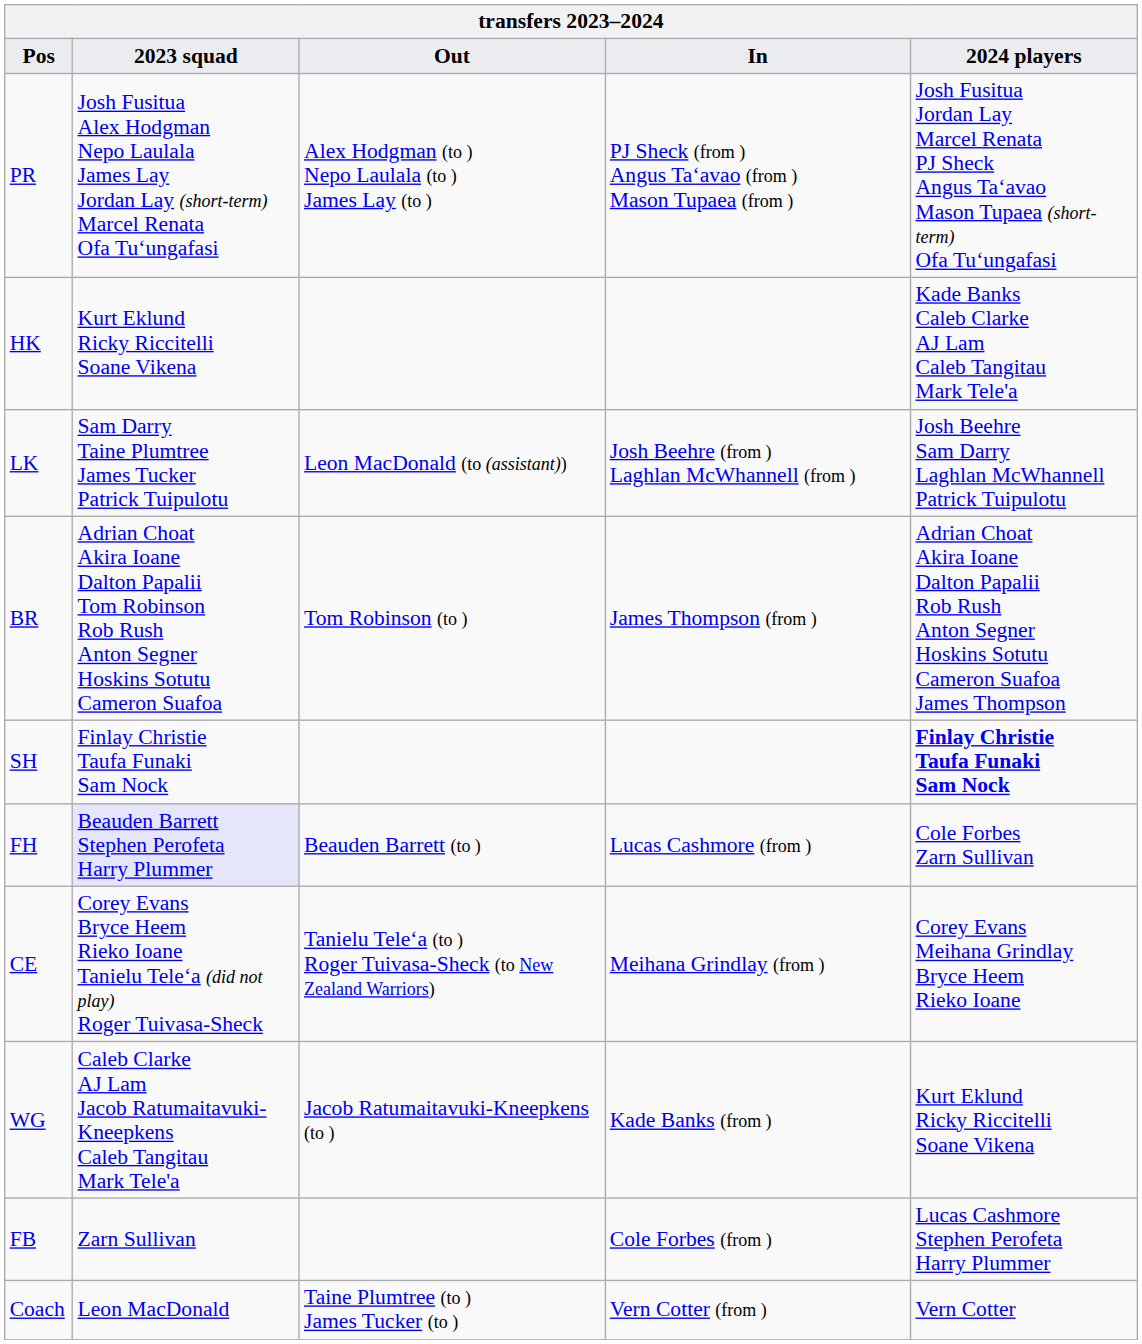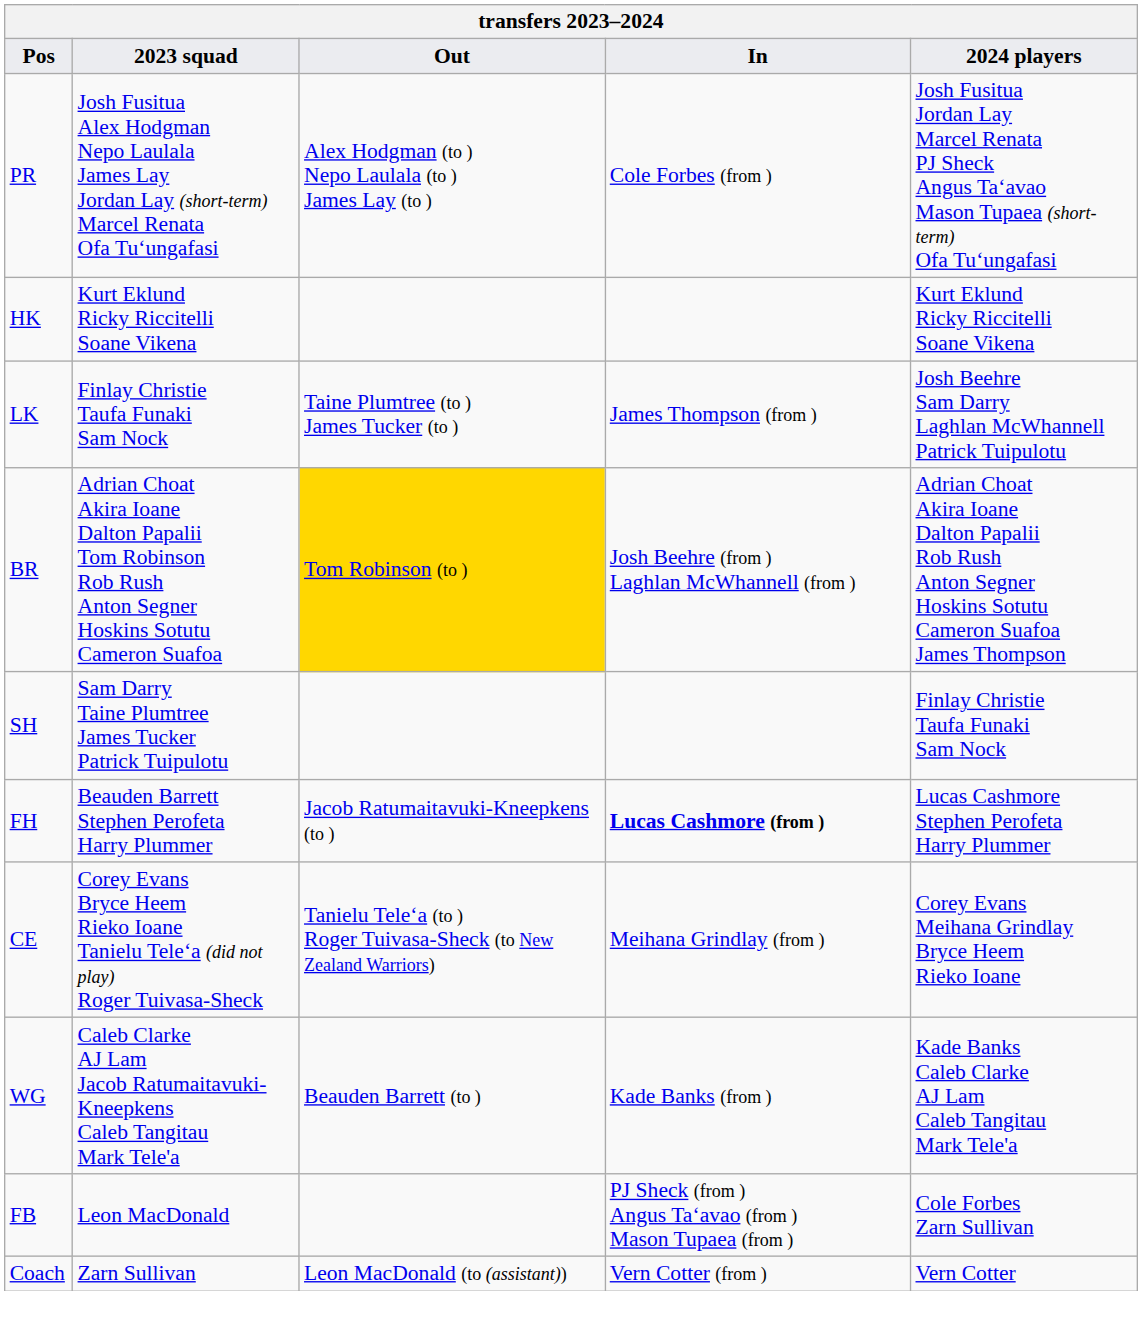 <table class="wikitable" style="text-align: left; width:95%">
 <tr>
 <th colspan="100%"> transfers 2023–2024</th>
 </tr>
 <tr>
 <th style="background:#ebecf0; width:6%;">Pos</th>
 <th style="background:#ebecf0; width:20%;">2023 squad</th>
 <th style="background:#ebecf0; width:27%;">Out</th>
 <th style="background:#ebecf0; width:27%;">In</th>
 <th style="background:#ebecf0; width:20%;">2024 players</th>
 </tr>
 <tr>
 <td><a href='#'>PR</a></td>
 <td> <a href='#'>Josh Fusitua</a> <br> <a href='#'>Alex Hodgman</a> <br> <a href='#'>Nepo Laulala</a> <br> <a href='#'>James Lay</a> <br> <a href='#'>Jordan Lay</a> <small><em>(short-term)</em></small> <br> <a href='#'>Marcel Renata</a> <br> <a href='#'>Ofa Tuʻungafasi</a></td>
 <td>  <a href='#'>Alex Hodgman</a> <small>(to )</small> <br>  <a href='#'>Nepo Laulala</a> <small>(to )</small> <br>  <a href='#'>James Lay</a> <small>(to )</small></td>
-<td>  <a href='#'>PJ Sheck</a> <small>(from )</small> <br>  <a href='#'>Angus Taʻavao</a> <small>(from )</small> <br>  <a href='#'>Mason Tupaea</a> <small>(from )</small></td>
+<td>  <a href='#'>Cole Forbes</a> <small>(from )</small></td>
 <td> <a href='#'>Josh Fusitua</a> <br> <a href='#'>Jordan Lay</a> <br> <a href='#'>Marcel Renata</a> <br> <a href='#'>PJ Sheck</a> <br> <a href='#'>Angus Taʻavao</a> <br> <a href='#'>Mason Tupaea</a> <small><em>(short-term)</em></small> <br> <a href='#'>Ofa Tuʻungafasi</a></td>
 </tr>
 <tr>
 <td><a href='#'>HK</a></td>
 <td> <a href='#'>Kurt Eklund</a> <br> <a href='#'>Ricky Riccitelli</a> <br> <a href='#'>Soane Vikena</a></td>
 <td></td>
 <td></td>
-<td> <a href='#'>Kade Banks</a> <br> <a href='#'>Caleb Clarke</a> <br> <a href='#'>AJ Lam</a> <br> <a href='#'>Caleb Tangitau</a> <br> <a href='#'>Mark Tele'a</a></td>
+<td> <a href='#'>Kurt Eklund</a> <br> <a href='#'>Ricky Riccitelli</a> <br> <a href='#'>Soane Vikena</a></td>
 </tr>
 <tr>
 <td><a href='#'>LK</a></td>
-<td> <a href='#'>Sam Darry</a> <br> <a href='#'>Taine Plumtree</a> <br> <a href='#'>James Tucker</a> <br> <a href='#'>Patrick Tuipulotu</a></td>
-<td>  <a href='#'>Leon MacDonald</a> <small>(to  <em>(assistant)</em>)</small></td>
-<td>  <a href='#'>Josh Beehre</a> <small>(from )</small> <br>  <a href='#'>Laghlan McWhannell</a> <small>(from )</small></td>
+<td> <a href='#'>Finlay Christie</a> <br><a href='#'>Taufa Funaki</a> <br> <a href='#'>Sam Nock</a></td>
+<td>  <a href='#'>Taine Plumtree</a> <small>(to )</small> <br>  <a href='#'>James Tucker</a> <small>(to )</small></td>
+<td>  <a href='#'>James Thompson</a> <small>(from )</small></td>
 <td> <a href='#'>Josh Beehre</a> <br> <a href='#'>Sam Darry</a> <br> <a href='#'>Laghlan McWhannell</a><br> <a href='#'>Patrick Tuipulotu</a></td>
 </tr>
 <tr>
 <td><a href='#'>BR</a></td>
 <td> <a href='#'>Adrian Choat</a> <br> <a href='#'>Akira Ioane</a> <br> <a href='#'>Dalton Papalii</a> <br> <a href='#'>Tom Robinson</a> <br> <a href='#'>Rob Rush</a> <br> <a href='#'>Anton Segner</a> <br> <a href='#'>Hoskins Sotutu</a> <br> <a href='#'>Cameron Suafoa</a></td>
-<td>  <a href='#'>Tom Robinson</a> <small>(to )</small></td>
-<td>  <a href='#'>James Thompson</a> <small>(from )</small></td>
+<td style="background: gold;">  <a href='#'>Tom Robinson</a> <small>(to )</small></td>
+<td>  <a href='#'>Josh Beehre</a> <small>(from )</small> <br>  <a href='#'>Laghlan McWhannell</a> <small>(from )</small></td>
 <td> <a href='#'>Adrian Choat</a> <br> <a href='#'>Akira Ioane</a> <br> <a href='#'>Dalton Papalii</a> <br> <a href='#'>Rob Rush</a> <br> <a href='#'>Anton Segner</a> <br> <a href='#'>Hoskins Sotutu</a> <br> <a href='#'>Cameron Suafoa</a> <br> <a href='#'>James Thompson</a></td>
 </tr>
 <tr>
 <td><a href='#'>SH</a></td>
-<td> <a href='#'>Finlay Christie</a> <br><a href='#'>Taufa Funaki</a> <br> <a href='#'>Sam Nock</a></td>
+<td> <a href='#'>Sam Darry</a> <br> <a href='#'>Taine Plumtree</a> <br> <a href='#'>James Tucker</a> <br> <a href='#'>Patrick Tuipulotu</a></td>
 <td></td>
 <td></td>
-<td><strong> <a href='#'>Finlay Christie</a> <br> <a href='#'>Taufa Funaki</a> <br> <a href='#'>Sam Nock</a></strong></td>
+<td> <a href='#'>Finlay Christie</a> <br> <a href='#'>Taufa Funaki</a> <br> <a href='#'>Sam Nock</a></td>
 </tr>
 <tr>
 <td><a href='#'>FH</a></td>
-<td style="background: lavender;"> <a href='#'>Beauden Barrett</a> <br> <a href='#'>Stephen Perofeta</a> <br> <a href='#'>Harry Plummer</a></td>
-<td>  <a href='#'>Beauden Barrett</a> <small>(to )</small></td>
-<td>  <a href='#'>Lucas Cashmore</a> <small>(from )</small></td>
-<td> <a href='#'>Cole Forbes</a> <br> <a href='#'>Zarn Sullivan</a></td>
+<td> <a href='#'>Beauden Barrett</a> <br> <a href='#'>Stephen Perofeta</a> <br> <a href='#'>Harry Plummer</a></td>
+<td>  <a href='#'>Jacob Ratumaitavuki-Kneepkens</a> <small>(to )</small></td>
+<td><strong>  <a href='#'>Lucas Cashmore</a> <small>(from )</small></strong></td>
+<td> <a href='#'>Lucas Cashmore</a> <br> <a href='#'>Stephen Perofeta</a> <br> <a href='#'>Harry Plummer</a></td>
 </tr>
 <tr>
 <td><a href='#'>CE</a></td>
 <td> <a href='#'>Corey Evans</a> <br> <a href='#'>Bryce Heem</a> <br> <a href='#'>Rieko Ioane</a> <br> <a href='#'>Tanielu Teleʻa</a> <small><em>(did not play)</em></small> <br> <a href='#'>Roger Tuivasa-Sheck</a></td>
 <td>  <a href='#'>Tanielu Teleʻa</a> <small>(to )</small> <br>  <a href='#'>Roger Tuivasa-Sheck</a> <small>(to <a href='#'>New Zealand Warriors</a>)</small></td>
 <td>  <a href='#'>Meihana Grindlay</a> <small>(from )</small></td>
 <td> <a href='#'>Corey Evans</a> <br> <a href='#'>Meihana Grindlay</a> <br> <a href='#'>Bryce Heem</a> <br> <a href='#'>Rieko Ioane</a> <br></td>
 </tr>
 <tr>
 <td><a href='#'>WG</a></td>
 <td> <a href='#'>Caleb Clarke</a> <br> <a href='#'>AJ Lam</a> <br> <a href='#'>Jacob Ratumaitavuki-Kneepkens</a> <br> <a href='#'>Caleb Tangitau</a> <br> <a href='#'>Mark Tele'a</a></td>
-<td>  <a href='#'>Jacob Ratumaitavuki-Kneepkens</a> <small>(to )</small></td>
+<td>  <a href='#'>Beauden Barrett</a> <small>(to )</small></td>
 <td>  <a href='#'>Kade Banks</a> <small>(from )</small></td>
-<td> <a href='#'>Kurt Eklund</a> <br> <a href='#'>Ricky Riccitelli</a> <br> <a href='#'>Soane Vikena</a></td>
+<td> <a href='#'>Kade Banks</a> <br> <a href='#'>Caleb Clarke</a> <br> <a href='#'>AJ Lam</a> <br> <a href='#'>Caleb Tangitau</a> <br> <a href='#'>Mark Tele'a</a></td>
 </tr>
 <tr>
 <td><a href='#'>FB</a></td>
-<td> <a href='#'>Zarn Sullivan</a></td>
+<td> <a href='#'>Leon MacDonald</a></td>
 <td></td>
-<td>  <a href='#'>Cole Forbes</a> <small>(from )</small></td>
-<td> <a href='#'>Lucas Cashmore</a> <br> <a href='#'>Stephen Perofeta</a> <br> <a href='#'>Harry Plummer</a></td>
+<td>  <a href='#'>PJ Sheck</a> <small>(from )</small> <br>  <a href='#'>Angus Taʻavao</a> <small>(from )</small> <br>  <a href='#'>Mason Tupaea</a> <small>(from )</small></td>
+<td> <a href='#'>Cole Forbes</a> <br> <a href='#'>Zarn Sullivan</a></td>
 </tr>
 <tr>
 <td><a href='#'>Coach</a></td>
-<td> <a href='#'>Leon MacDonald</a></td>
-<td>  <a href='#'>Taine Plumtree</a> <small>(to )</small> <br>  <a href='#'>James Tucker</a> <small>(to )</small></td>
+<td> <a href='#'>Zarn Sullivan</a></td>
+<td>  <a href='#'>Leon MacDonald</a> <small>(to  <em>(assistant)</em>)</small></td>
 <td>  <a href='#'>Vern Cotter</a> <small>(from )</small></td>
 <td> <a href='#'>Vern Cotter</a></td>
 </tr>
 </table>
